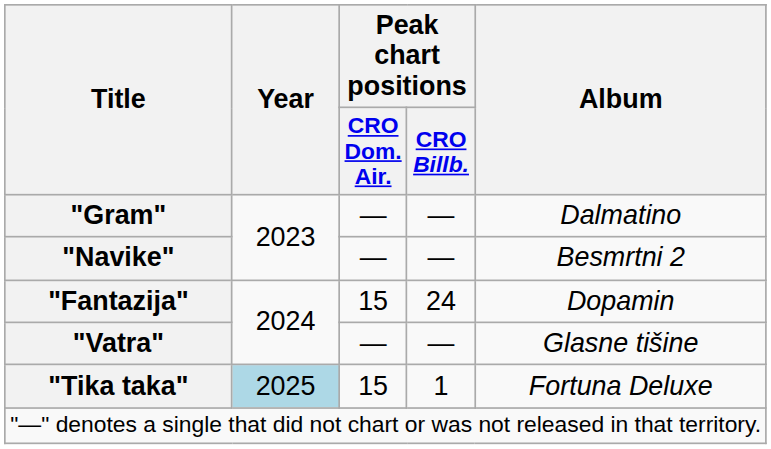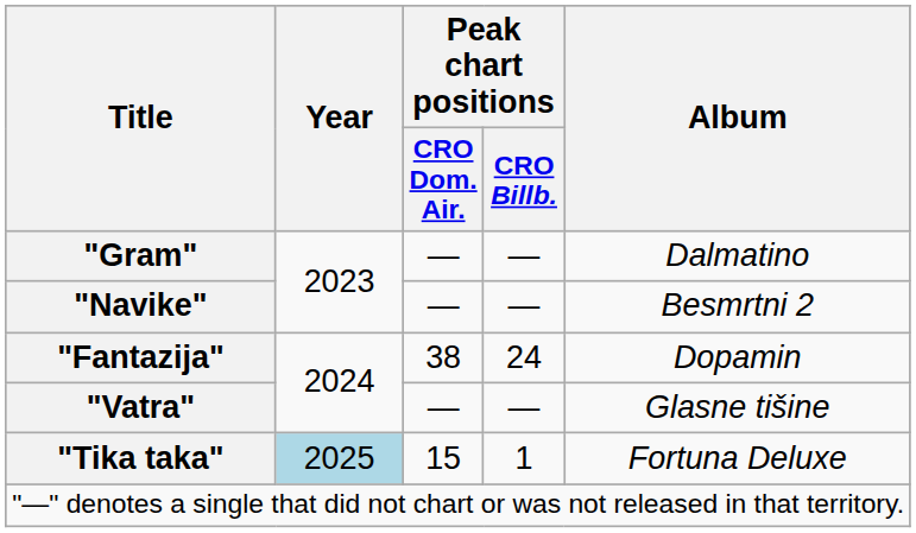 <table class="wikitable plainrowheaders" style="text-align:center;">
 <tr>
 <th rowspan="2">Title</th>
 <th rowspan="2">Year</th>
 <th scope="col" colspan="2">Peak chart positions</th>
 <th rowspan="2">Album</th>
 </tr>
 <tr>
 <th style="width:2.5em; font-size:85%"><a href='#'>CRO<br>Dom.<br>Air.</a><br></th>
 <th style="width:2.5em; font-size:85%"><a href='#'>CRO<br><em>Billb.</em></a><br></th>
 </tr>
 <tr>
 <th scope="row">"Gram"<br></th>
 <td rowspan="2">2023</td>
 <td>—</td>
 <td>—</td>
 <td><em>Dalmatino</em></td>
 </tr>
 <tr>
 <th scope="row">"Navike"<br></th>
 <td>—</td>
 <td>—</td>
 <td><em>Besmrtni 2</em></td>
 </tr>
 <tr>
 <th scope="row">"Fantazija"<br></th>
 <td rowspan="2">2024</td>
-<td>15</td>
+<td>38</td>
 <td>24</td>
 <td><em>Dopamin</em></td>
 </tr>
 <tr>
 <th scope="row">"Vatra"<br></th>
 <td>—</td>
 <td>—</td>
 <td><em>Glasne tišine</em></td>
 </tr>
 <tr>
 <th scope="row">"Tika taka"<br></th>
 <td style="background: lightblue;">2025</td>
 <td>15</td>
 <td>1</td>
 <td><em>Fortuna Deluxe</em></td>
 </tr>
 <tr>
 <td colspan="20" style="text-align:center; font-size:85%;">"—" denotes a single that did not chart or was not released in that territory.</td>
 </tr>
 </table>
